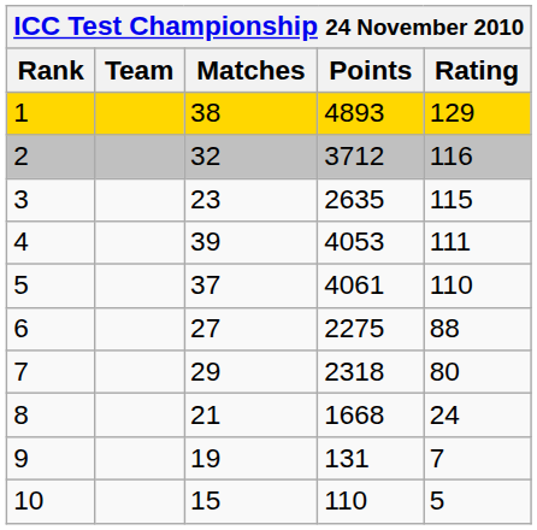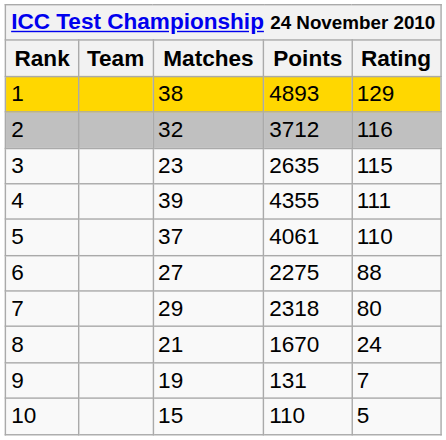 <table class="wikitable" style="margin: 1em auto 1em auto;white-space: nowrap;">
 <tr>
 <th colspan="5"><a href='#'>ICC Test Championship</a> <small>24 November 2010</small></th>
 </tr>
 <tr>
 <th>Rank</th>
 <th>Team</th>
 <th>Matches</th>
 <th>Points</th>
 <th>Rating</th>
 </tr>
 <tr style="background:gold;">
 <td>1</td>
 <td style="text-align:left;"></td>
 <td>38</td>
 <td>4893</td>
 <td>129</td>
 </tr>
 <tr style="background:silver;">
 <td>2</td>
 <td style="text-align:left;"></td>
 <td>32</td>
 <td>3712</td>
 <td>116</td>
 </tr>
 <tr>
 <td>3</td>
 <td style="text-align:left;"></td>
 <td>23</td>
 <td>2635</td>
 <td>115</td>
 </tr>
 <tr>
 <td>4</td>
 <td style="text-align:left;"></td>
 <td>39</td>
-<td>4053</td>
+<td>4355</td>
 <td>111</td>
 </tr>
 <tr>
 <td>5</td>
 <td style="text-align:left;"></td>
 <td>37</td>
 <td>4061</td>
 <td>110</td>
 </tr>
 <tr>
 <td>6</td>
 <td style="text-align:left;"></td>
 <td>27</td>
 <td>2275</td>
 <td>88</td>
 </tr>
 <tr>
 <td>7</td>
 <td style="text-align:left;"></td>
 <td>29</td>
 <td>2318</td>
 <td>80</td>
 </tr>
 <tr>
 <td>8</td>
 <td style="text-align:left;"></td>
 <td>21</td>
-<td>1668</td>
+<td>1670</td>
 <td>24</td>
 </tr>
 <tr>
 <td>9</td>
 <td style="text-align:left;"></td>
 <td>19</td>
 <td>131</td>
 <td>7</td>
 </tr>
 <tr>
 <td>10</td>
 <td style="text-align:left;"></td>
 <td>15</td>
 <td>110</td>
 <td>5</td>
 </tr>
 </table>
